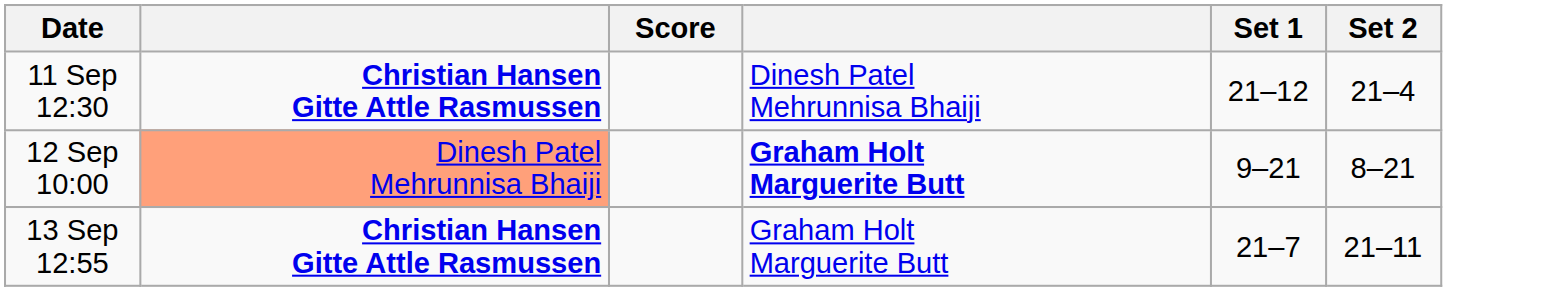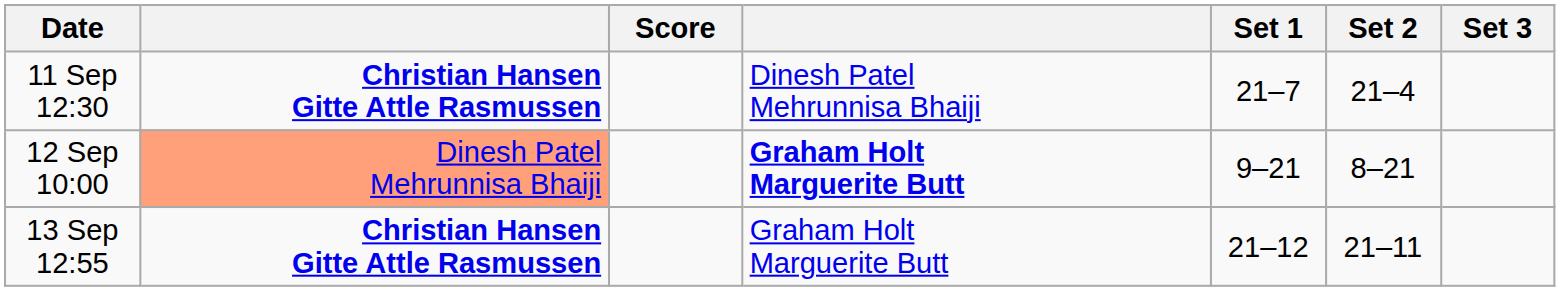 <table class="wikitable" style="text-align: center; font-size:90%">
 <tr>
 <th width="60">Date</th>
 <th align="right" width="225"></th>
 <th width="60">Score</th>
 <th align="left" width="225"></th>
 <th width="50">Set 1</th>
 <th width="50">Set 2</th>
+<th width="50">Set 3</th>
 </tr>
 <tr>
 <td>11 Sep<br>12:30</td>
 <td align="right"><strong><a href='#'>Christian Hansen</a> <br><a href='#'>Gitte Attle Rasmussen</a> </strong></td>
 <td align="center"></td>
 <td align="left"> <a href='#'>Dinesh Patel</a><br> <a href='#'>Mehrunnisa Bhaiji</a></td>
-<td>21–12</td>
+<td>21–7</td>
 <td>21–4</td>
+<td></td>
 </tr>
 <tr>
 <td>12 Sep<br>10:00</td>
 <td align="right" style="background: lightsalmon;"><a href='#'>Dinesh Patel</a> <br><a href='#'>Mehrunnisa Bhaiji</a> </td>
 <td align="center"></td>
 <td align="left"><strong> <a href='#'>Graham Holt</a><br> <a href='#'>Marguerite Butt</a></strong></td>
 <td>9–21</td>
 <td>8–21</td>
+<td></td>
 </tr>
 <tr>
 <td>13 Sep<br>12:55</td>
 <td align="right"><strong><a href='#'>Christian Hansen</a> <br><a href='#'>Gitte Attle Rasmussen</a> </strong></td>
 <td align="center"></td>
 <td align="left"> <a href='#'>Graham Holt</a><br> <a href='#'>Marguerite Butt</a></td>
-<td>21–7</td>
+<td>21–12</td>
 <td>21–11</td>
+<td></td>
 </tr>
 </table>
